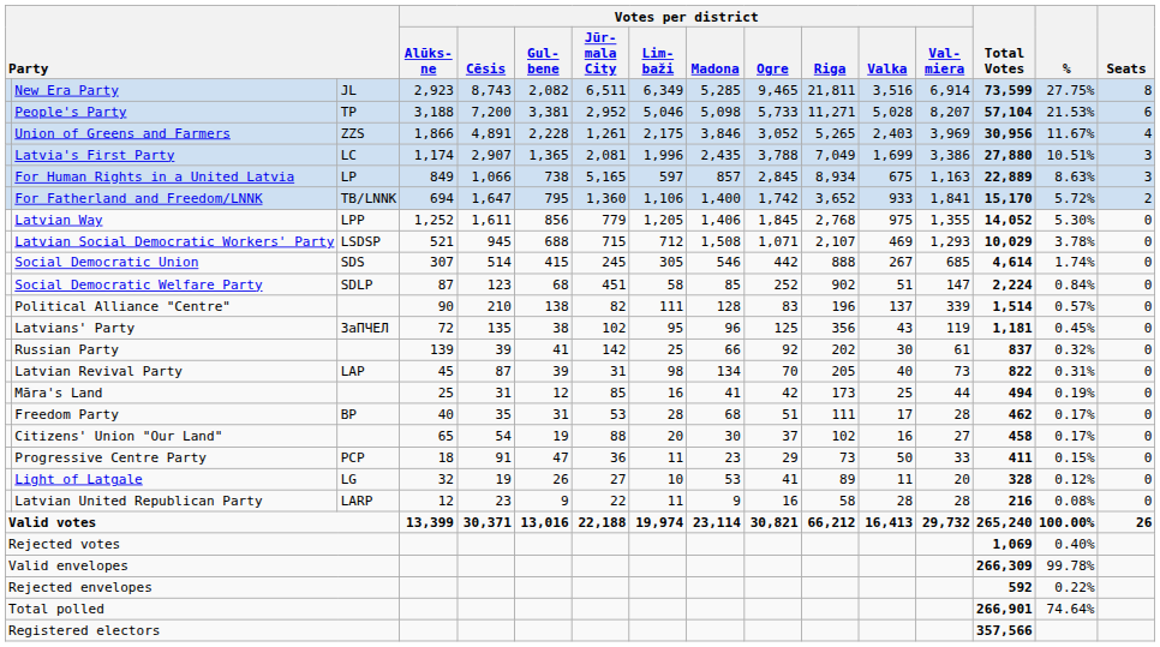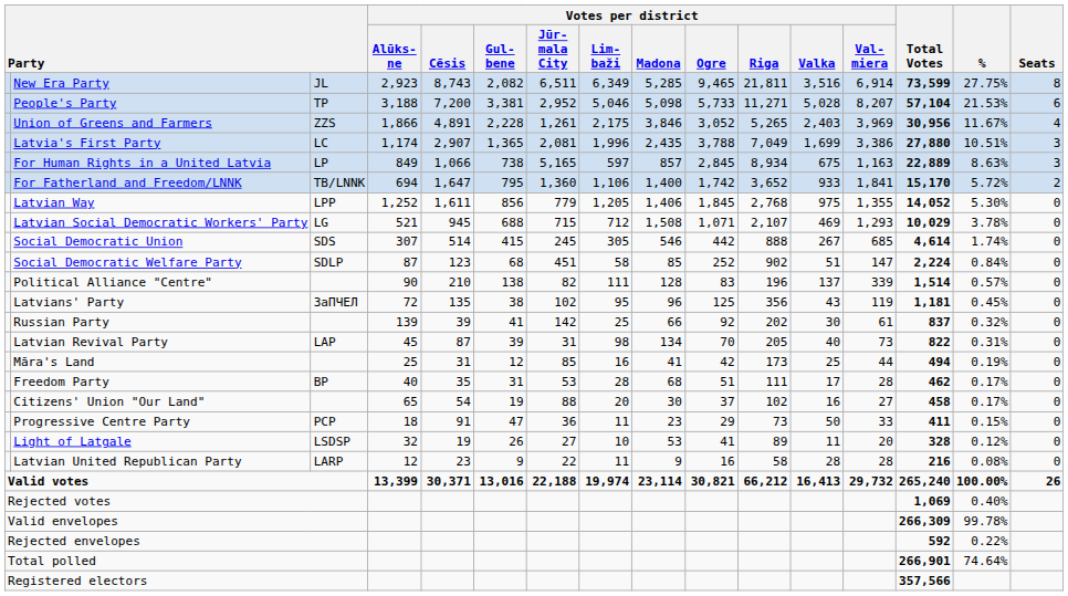 <table class="wikitable" border="1" style="text-align:right;">
 <tr>
 <th style="text-align:left;" valign=bottom rowspan=2 colspan=3>Party</th>
 <th colspan=10>Votes per district</th>
 <th align=center valign=bottom rowspan=2 width="50">Total Votes</th>
 <th align=center valign=bottom rowspan=2 width="50">%</th>
 <th align=center valign=bottom rowspan=2 width="50">Seats</th>
 </tr>
 <tr>
 <th align=center valign=bottom width="50"><a href='#'>Alūks- ne</a></th>
 <th align=center valign=bottom width="50"><a href='#'>Cēsis</a></th>
 <th align=center valign=bottom width="50"><a href='#'>Gul- bene</a></th>
 <th align=center valign=bottom width="50"><a href='#'>Jūr- mala City</a></th>
 <th align=center valign=bottom width="50"><a href='#'>Lim- baži</a></th>
 <th align=center valign=bottom width="50"><a href='#'>Madona</a></th>
 <th align=center valign=bottom width="50"><a href='#'>Ogre</a></th>
 <th align=center valign=bottom width="50"><a href='#'>Riga</a></th>
 <th align=center valign=bottom width="50"><a href='#'>Valka</a></th>
 <th align=center valign=bottom width="50"><a href='#'>Val- miera</a></th>
 </tr>
 <tr style="background:#CEE0F2;">
 <td></td>
 <td align=left><a href='#'>New Era Party</a></td>
 <td align=left>JL</td>
 <td>2,923</td>
 <td>8,743</td>
 <td>2,082</td>
 <td>6,511</td>
 <td>6,349</td>
 <td>5,285</td>
 <td>9,465</td>
 <td>21,811</td>
 <td>3,516</td>
 <td>6,914</td>
 <td><strong>73,599</strong></td>
 <td>27.75%</td>
 <td>8</td>
 </tr>
 <tr style="background:#CEE0F2;">
 <td></td>
 <td align=left><a href='#'>People's Party</a></td>
 <td align=left>TP</td>
 <td>3,188</td>
 <td>7,200</td>
 <td>3,381</td>
 <td>2,952</td>
 <td>5,046</td>
 <td>5,098</td>
 <td>5,733</td>
 <td>11,271</td>
 <td>5,028</td>
 <td>8,207</td>
 <td><strong>57,104</strong></td>
 <td>21.53%</td>
 <td>6</td>
 </tr>
 <tr style="background:#CEE0F2;">
 <td></td>
 <td align=left><a href='#'>Union of Greens and Farmers</a></td>
 <td align=left>ZZS</td>
 <td>1,866</td>
 <td>4,891</td>
 <td>2,228</td>
 <td>1,261</td>
 <td>2,175</td>
 <td>3,846</td>
 <td>3,052</td>
 <td>5,265</td>
 <td>2,403</td>
 <td>3,969</td>
 <td><strong>30,956</strong></td>
 <td>11.67%</td>
 <td>4</td>
 </tr>
 <tr style="background:#CEE0F2;">
 <td></td>
 <td align=left><a href='#'>Latvia's First Party</a></td>
 <td align=left>LC</td>
 <td>1,174</td>
 <td>2,907</td>
 <td>1,365</td>
 <td>2,081</td>
 <td>1,996</td>
 <td>2,435</td>
 <td>3,788</td>
 <td>7,049</td>
 <td>1,699</td>
 <td>3,386</td>
 <td><strong>27,880</strong></td>
 <td>10.51%</td>
 <td>3</td>
 </tr>
 <tr style="background:#CEE0F2;">
 <td></td>
 <td align=left><a href='#'>For Human Rights in a United Latvia</a></td>
 <td align=left>LP</td>
 <td>849</td>
 <td>1,066</td>
 <td>738</td>
 <td>5,165</td>
 <td>597</td>
 <td>857</td>
 <td>2,845</td>
 <td>8,934</td>
 <td>675</td>
 <td>1,163</td>
 <td><strong>22,889</strong></td>
 <td>8.63%</td>
 <td>3</td>
 </tr>
 <tr style="background:#CEE0F2;">
 <td></td>
 <td align=left><a href='#'>For Fatherland and Freedom/LNNK</a></td>
 <td align=left>TB/LNNK</td>
 <td>694</td>
 <td>1,647</td>
 <td>795</td>
 <td>1,360</td>
 <td>1,106</td>
 <td>1,400</td>
 <td>1,742</td>
 <td>3,652</td>
 <td>933</td>
 <td>1,841</td>
 <td><strong>15,170</strong></td>
 <td>5.72%</td>
 <td>2</td>
 </tr>
 <tr>
 <td></td>
 <td align=left><a href='#'>Latvian Way</a></td>
 <td align=left>LPP</td>
 <td>1,252</td>
 <td>1,611</td>
 <td>856</td>
 <td>779</td>
 <td>1,205</td>
 <td>1,406</td>
 <td>1,845</td>
 <td>2,768</td>
 <td>975</td>
 <td>1,355</td>
 <td><strong>14,052</strong></td>
 <td>5.30%</td>
 <td>0</td>
 </tr>
 <tr>
 <td></td>
 <td align=left style="white-space: nowrap;"><a href='#'>Latvian Social Democratic Workers' Party</a></td>
-<td align=left>LSDSP</td>
+<td align=left>LG</td>
 <td>521</td>
 <td>945</td>
 <td>688</td>
 <td>715</td>
 <td>712</td>
 <td>1,508</td>
 <td>1,071</td>
 <td>2,107</td>
 <td>469</td>
 <td>1,293</td>
 <td><strong>10,029</strong></td>
 <td>3.78%</td>
 <td>0</td>
 </tr>
 <tr>
 <td></td>
 <td align=left><a href='#'>Social Democratic Union</a></td>
 <td align=left>SDS</td>
 <td>307</td>
 <td>514</td>
 <td>415</td>
 <td>245</td>
 <td>305</td>
 <td>546</td>
 <td>442</td>
 <td>888</td>
 <td>267</td>
 <td>685</td>
 <td><strong>4,614</strong></td>
 <td>1.74%</td>
 <td>0</td>
 </tr>
 <tr>
 <td></td>
 <td align=left><a href='#'>Social Democratic Welfare Party</a></td>
 <td align=left>SDLP</td>
 <td>87</td>
 <td>123</td>
 <td>68</td>
 <td>451</td>
 <td>58</td>
 <td>85</td>
 <td>252</td>
 <td>902</td>
 <td>51</td>
 <td>147</td>
 <td><strong>2,224</strong></td>
 <td>0.84%</td>
 <td>0</td>
 </tr>
 <tr>
 <td></td>
 <td align=left>Political Alliance "Centre"</td>
 <td align=left></td>
 <td>90</td>
 <td>210</td>
 <td>138</td>
 <td>82</td>
 <td>111</td>
 <td>128</td>
 <td>83</td>
 <td>196</td>
 <td>137</td>
 <td>339</td>
 <td><strong>1,514</strong></td>
 <td>0.57%</td>
 <td>0</td>
 </tr>
 <tr>
 <td></td>
 <td align=left>Latvians' Party</td>
 <td align=left>ЗаПЧЕЛ</td>
 <td>72</td>
 <td>135</td>
 <td>38</td>
 <td>102</td>
 <td>95</td>
 <td>96</td>
 <td>125</td>
 <td>356</td>
 <td>43</td>
 <td>119</td>
 <td><strong>1,181</strong></td>
 <td>0.45%</td>
 <td>0</td>
 </tr>
 <tr>
 <td></td>
 <td align=left>Russian Party</td>
 <td align=left></td>
 <td>139</td>
 <td>39</td>
 <td>41</td>
 <td>142</td>
 <td>25</td>
 <td>66</td>
 <td>92</td>
 <td>202</td>
 <td>30</td>
 <td>61</td>
 <td><strong>837</strong></td>
 <td>0.32%</td>
 <td>0</td>
 </tr>
 <tr>
 <td></td>
 <td align=left>Latvian Revival Party</td>
 <td align=left>LAP</td>
 <td>45</td>
 <td>87</td>
 <td>39</td>
 <td>31</td>
 <td>98</td>
 <td>134</td>
 <td>70</td>
 <td>205</td>
 <td>40</td>
 <td>73</td>
 <td><strong>822</strong></td>
 <td>0.31%</td>
 <td>0</td>
 </tr>
 <tr>
 <td></td>
 <td align=left>Māra's Land</td>
 <td align=left></td>
 <td>25</td>
 <td>31</td>
 <td>12</td>
 <td>85</td>
 <td>16</td>
 <td>41</td>
 <td>42</td>
 <td>173</td>
 <td>25</td>
 <td>44</td>
 <td><strong>494</strong></td>
 <td>0.19%</td>
 <td>0</td>
 </tr>
 <tr>
 <td></td>
 <td align=left>Freedom Party</td>
 <td align=left>BP</td>
 <td>40</td>
 <td>35</td>
 <td>31</td>
 <td>53</td>
 <td>28</td>
 <td>68</td>
 <td>51</td>
 <td>111</td>
 <td>17</td>
 <td>28</td>
 <td><strong>462</strong></td>
 <td>0.17%</td>
 <td>0</td>
 </tr>
 <tr>
 <td></td>
 <td align=left>Citizens' Union "Our Land"</td>
 <td align=left></td>
 <td>65</td>
 <td>54</td>
 <td>19</td>
 <td>88</td>
 <td>20</td>
 <td>30</td>
 <td>37</td>
 <td>102</td>
 <td>16</td>
 <td>27</td>
 <td><strong>458</strong></td>
 <td>0.17%</td>
 <td>0</td>
 </tr>
 <tr>
 <td></td>
 <td align=left>Progressive Centre Party</td>
 <td align=left>PCP</td>
 <td>18</td>
 <td>91</td>
 <td>47</td>
 <td>36</td>
 <td>11</td>
 <td>23</td>
 <td>29</td>
 <td>73</td>
 <td>50</td>
 <td>33</td>
 <td><strong>411</strong></td>
 <td>0.15%</td>
 <td>0</td>
 </tr>
 <tr>
 <td></td>
 <td align=left><a href='#'>Light of Latgale</a></td>
-<td align=left>LG</td>
+<td align=left>LSDSP</td>
 <td>32</td>
 <td>19</td>
 <td>26</td>
 <td>27</td>
 <td>10</td>
 <td>53</td>
 <td>41</td>
 <td>89</td>
 <td>11</td>
 <td>20</td>
 <td><strong>328</strong></td>
 <td>0.12%</td>
 <td>0</td>
 </tr>
 <tr>
 <td></td>
 <td align=left>Latvian United Republican Party</td>
 <td align=left>LARP</td>
 <td>12</td>
 <td>23</td>
 <td>9</td>
 <td>22</td>
 <td>11</td>
 <td>9</td>
 <td>16</td>
 <td>58</td>
 <td>28</td>
 <td>28</td>
 <td><strong>216</strong></td>
 <td>0.08%</td>
 <td>0</td>
 </tr>
 <tr style="font-weight:bold">
 <td align=left colspan=3>Valid votes</td>
 <td>13,399</td>
 <td>30,371</td>
 <td>13,016</td>
 <td>22,188</td>
 <td>19,974</td>
 <td>23,114</td>
 <td>30,821</td>
 <td>66,212</td>
 <td>16,413</td>
 <td>29,732</td>
 <td>265,240</td>
 <td>100.00%</td>
 <td>26</td>
 </tr>
 <tr>
 <td align=left colspan=3>Rejected votes</td>
 <td></td>
 <td></td>
 <td></td>
 <td></td>
 <td></td>
 <td></td>
 <td></td>
 <td></td>
 <td></td>
 <td></td>
 <td><strong>1,069</strong></td>
 <td>0.40%</td>
 <td></td>
 </tr>
 <tr>
 <td align=left colspan=3>Valid envelopes</td>
 <td></td>
 <td></td>
 <td></td>
 <td></td>
 <td></td>
 <td></td>
 <td></td>
 <td></td>
 <td></td>
 <td></td>
 <td><strong>266,309</strong></td>
 <td>99.78%</td>
 <td></td>
 </tr>
 <tr>
 <td align=left colspan=3>Rejected envelopes</td>
 <td></td>
 <td></td>
 <td></td>
 <td></td>
 <td></td>
 <td></td>
 <td></td>
 <td></td>
 <td></td>
 <td></td>
 <td><strong>592</strong></td>
 <td>0.22%</td>
 <td></td>
 </tr>
 <tr>
 <td align=left colspan=3>Total polled</td>
 <td></td>
 <td></td>
 <td></td>
 <td></td>
 <td></td>
 <td></td>
 <td></td>
 <td></td>
 <td></td>
 <td></td>
 <td><strong>266,901</strong></td>
 <td>74.64%</td>
 <td></td>
 </tr>
 <tr>
 <td align=left colspan=3>Registered electors</td>
 <td></td>
 <td></td>
 <td></td>
 <td></td>
 <td></td>
 <td></td>
 <td></td>
 <td></td>
 <td></td>
 <td></td>
 <td><strong>357,566</strong></td>
 <td></td>
 <td></td>
 </tr>
 </table>
